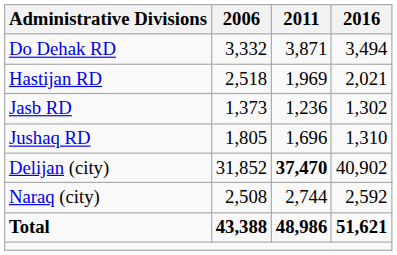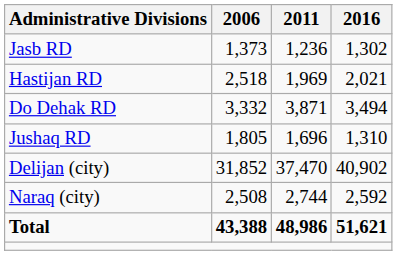 <table class="wikitable">
 <tr>
 <th>Administrative Divisions</th>
 <th>2006</th>
 <th>2011</th>
 <th>2016</th>
 </tr>
 <tr>
-<td><a href='#'>Do Dehak RD</a></td>
-<td style="text-align: right;">3,332</td>
-<td style="text-align: right;">3,871</td>
-<td style="text-align: right;">3,494</td>
+<td><a href='#'>Jasb RD</a></td>
+<td style="text-align: right;">1,373</td>
+<td style="text-align: right;">1,236</td>
+<td style="text-align: right;">1,302</td>
 </tr>
 <tr>
 <td><a href='#'>Hastijan RD</a></td>
 <td style="text-align: right;">2,518</td>
 <td style="text-align: right;">1,969</td>
 <td style="text-align: right;">2,021</td>
 </tr>
 <tr>
-<td><a href='#'>Jasb RD</a></td>
-<td style="text-align: right;">1,373</td>
-<td style="text-align: right;">1,236</td>
-<td style="text-align: right;">1,302</td>
+<td><a href='#'>Do Dehak RD</a></td>
+<td style="text-align: right;">3,332</td>
+<td style="text-align: right;">3,871</td>
+<td style="text-align: right;">3,494</td>
 </tr>
 <tr>
 <td><a href='#'>Jushaq RD</a></td>
 <td style="text-align: right;">1,805</td>
 <td style="text-align: right;">1,696</td>
 <td style="text-align: right;">1,310</td>
 </tr>
 <tr>
 <td><a href='#'>Delijan</a> (city)</td>
 <td style="text-align: right;">31,852</td>
-<td style="text-align: right;"><strong>37,470</strong></td>
+<td style="text-align: right;">37,470</td>
 <td style="text-align: right;">40,902</td>
 </tr>
 <tr>
 <td><a href='#'>Naraq</a> (city)</td>
 <td style="text-align: right;">2,508</td>
 <td style="text-align: right;">2,744</td>
 <td style="text-align: right;">2,592</td>
 </tr>
 <tr>
 <td><strong>Total</strong></td>
 <td style="text-align: right;"><strong>43,388</strong></td>
 <td style="text-align: right;"><strong>48,986</strong></td>
 <td style="text-align: right;"><strong>51,621</strong></td>
 </tr>
 <tr>
 <td colspan=4></td>
 </tr>
 </table>
